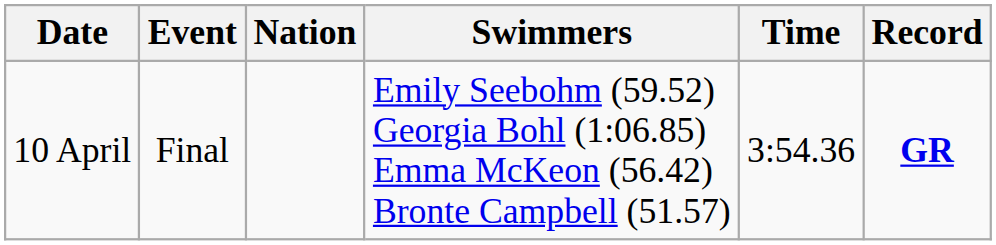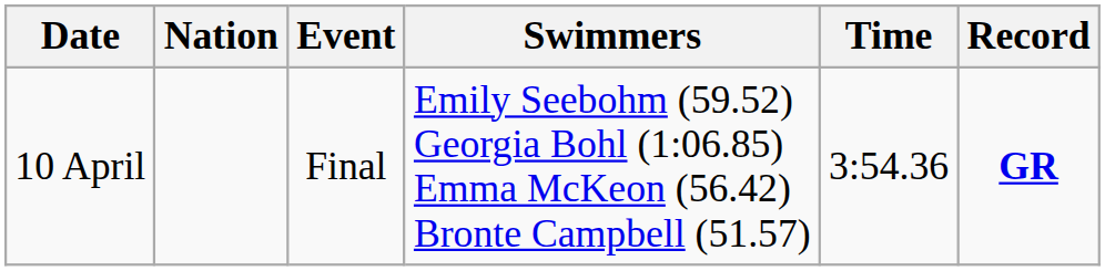 <table class=wikitable style=text-align:center>
 <tr>
 <th>Date</th>
+<th>Nation</th>
 <th>Event</th>
-<th>Nation</th>
 <th>Swimmers</th>
 <th>Time</th>
 <th>Record</th>
 </tr>
 <tr>
 <td>10 April</td>
+<td align=left></td>
 <td>Final</td>
-<td align=left></td>
 <td align=left><a href='#'>Emily Seebohm</a> (59.52)<br><a href='#'>Georgia Bohl</a> (1:06.85)<br><a href='#'>Emma McKeon</a> (56.42)<br><a href='#'>Bronte Campbell</a> (51.57)</td>
 <td>3:54.36</td>
 <td><strong><a href='#'>GR</a></strong></td>
 </tr>
 </table>
